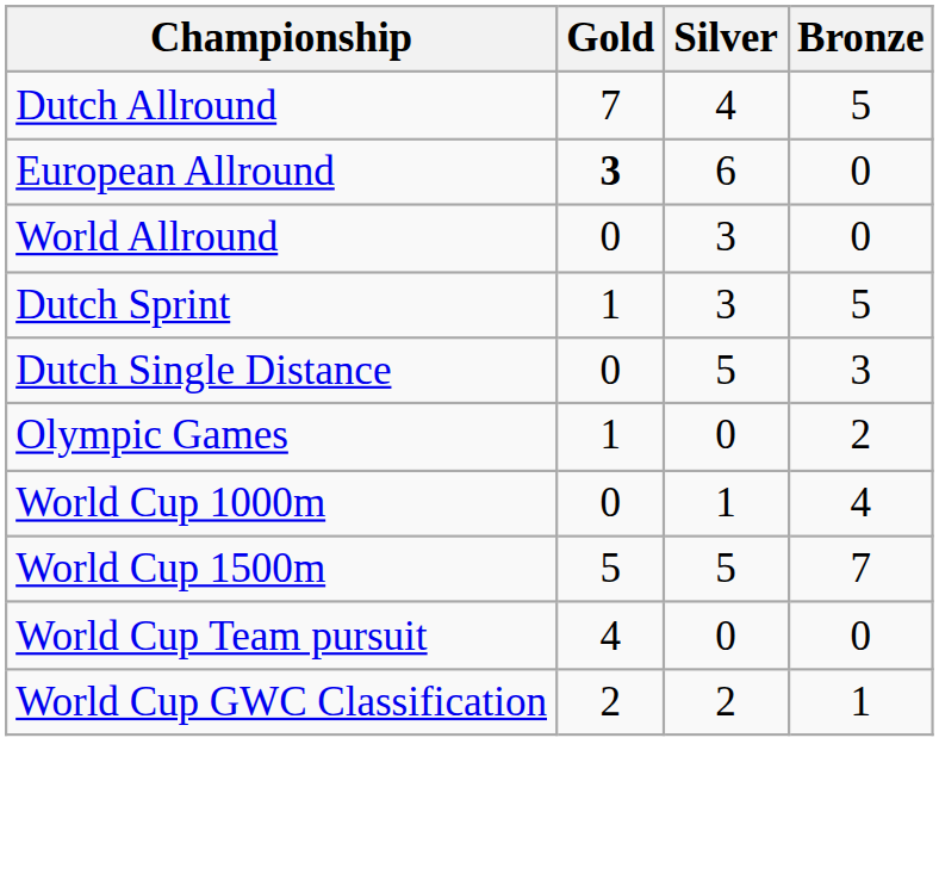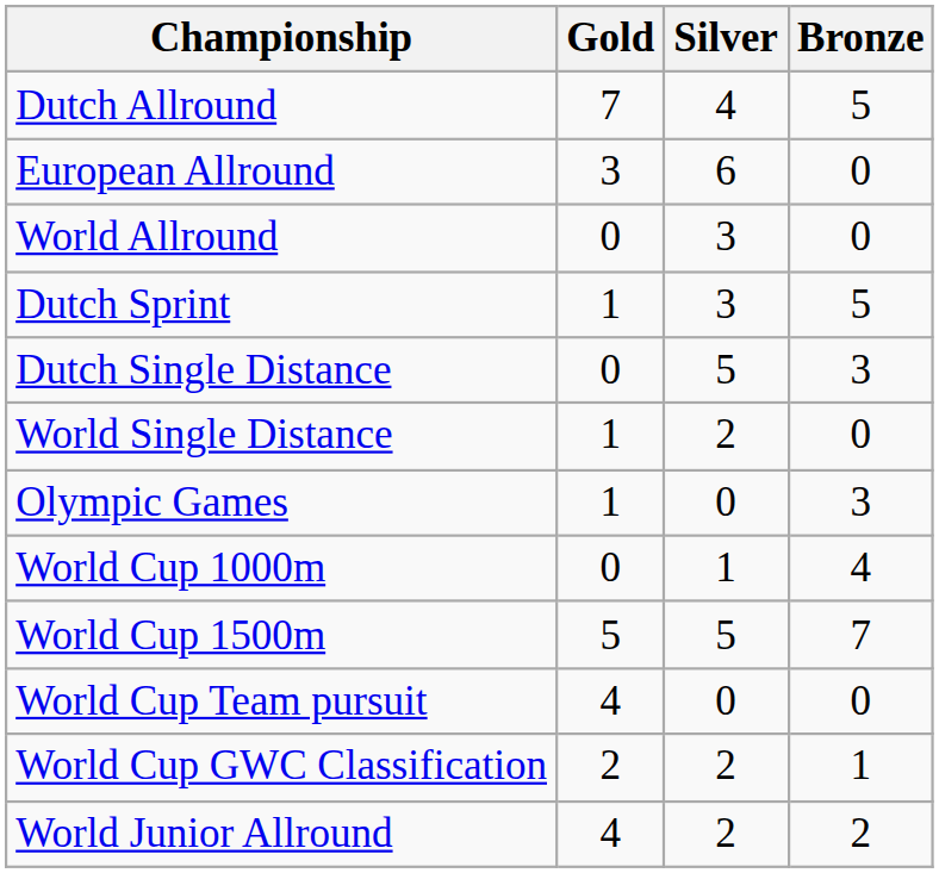 <table class="wikitable vatop" style="text-align:center">
 <tr>
 <th>Championship</th>
 <th>Gold<br></th>
 <th>Silver<br></th>
 <th>Bronze<br></th>
 </tr>
 <tr>
 <td style="text-align:left"><a href='#'>Dutch Allround</a></td>
 <td>7</td>
 <td>4</td>
 <td>5</td>
 </tr>
 <tr>
 <td style="text-align:left"><a href='#'>European Allround</a></td>
-<td><strong>3</strong></td>
+<td>3</td>
 <td>6</td>
 <td>0</td>
 </tr>
 <tr>
 <td style="text-align:left"><a href='#'>World Allround</a></td>
 <td>0</td>
 <td>3</td>
 <td>0</td>
 </tr>
 <tr>
 <td style="text-align:left"><a href='#'>Dutch Sprint</a></td>
 <td>1</td>
 <td>3</td>
 <td>5</td>
 </tr>
 <tr>
 <td style="text-align:left"><a href='#'>Dutch Single Distance</a></td>
 <td>0</td>
 <td>5</td>
 <td>3</td>
 </tr>
 <tr>
+<td style="text-align:left"><a href='#'>World Single Distance</a></td>
+<td>1</td>
+<td>2</td>
+<td>0</td>
+</tr>
+<tr>
 <td style="text-align:left"><a href='#'>Olympic Games</a></td>
 <td>1</td>
 <td>0</td>
-<td>2</td>
+<td>3</td>
 </tr>
 <tr>
 <td style="text-align:left"><a href='#'>World Cup 1000m</a></td>
 <td>0</td>
 <td>1</td>
 <td>4</td>
 </tr>
 <tr>
 <td style="text-align:left"><a href='#'>World Cup 1500m</a></td>
 <td>5</td>
 <td>5</td>
 <td>7</td>
 </tr>
 <tr>
 <td style="text-align:left"><a href='#'>World Cup Team pursuit</a></td>
 <td>4</td>
 <td>0</td>
 <td>0</td>
 </tr>
 <tr>
 <td style="text-align:left"><a href='#'>World Cup GWC Classification</a></td>
 <td>2</td>
 <td>2</td>
 <td>1</td>
 </tr>
+<tr>
+<td style="text-align:left"><a href='#'>World Junior Allround</a></td>
+<td>4</td>
+<td>2</td>
+<td>2</td>
+</tr>
 </table>
